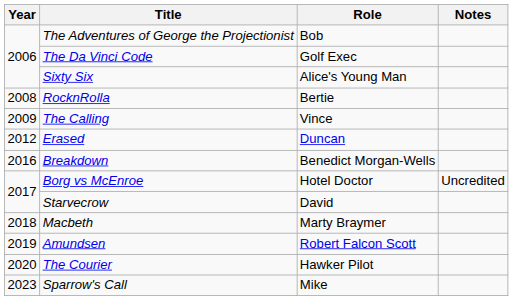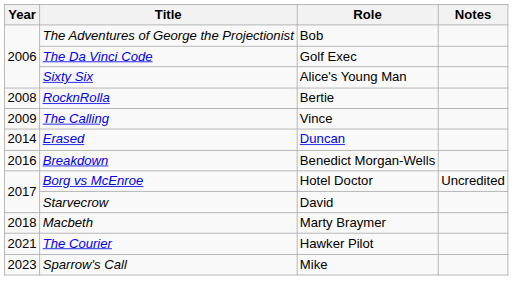 <table class="wikitable sortable">
 <tr>
 <th>Year</th>
 <th>Title</th>
 <th>Role</th>
 <th class="unsortable">Notes</th>
 </tr>
 <tr>
 <td rowspan="3">2006</td>
 <td><em>The Adventures of George the Projectionist</em></td>
 <td>Bob</td>
 <td></td>
 </tr>
 <tr>
 <td><em><a href='#'>The Da Vinci Code</a></em></td>
 <td>Golf Exec</td>
 <td></td>
 </tr>
 <tr>
 <td><em><a href='#'>Sixty Six</a></em></td>
 <td>Alice's Young Man</td>
 <td></td>
 </tr>
 <tr>
 <td>2008</td>
 <td><em><a href='#'>RocknRolla</a></em></td>
 <td>Bertie</td>
 <td></td>
 </tr>
 <tr>
 <td>2009</td>
 <td><em><a href='#'>The Calling</a></em></td>
 <td>Vince</td>
 <td></td>
 </tr>
 <tr>
-<td>2012</td>
+<td>2014</td>
 <td><em><a href='#'>Erased</a></em></td>
 <td><a href='#'>Duncan</a></td>
 <td></td>
 </tr>
 <tr>
 <td>2016</td>
 <td><em><a href='#'>Breakdown</a></em></td>
 <td>Benedict Morgan-Wells</td>
 <td></td>
 </tr>
 <tr>
 <td rowspan="2">2017</td>
 <td><em><a href='#'>Borg vs McEnroe</a></em></td>
 <td>Hotel Doctor</td>
 <td>Uncredited</td>
 </tr>
 <tr>
 <td><em>Starvecrow</em></td>
 <td>David</td>
 <td></td>
 </tr>
 <tr>
 <td>2018</td>
 <td><em>Macbeth</em></td>
 <td>Marty Braymer</td>
 <td></td>
 </tr>
 <tr>
-<td>2019</td>
-<td><em><a href='#'>Amundsen</a></em></td>
-<td><a href='#'>Robert Falcon Scott</a></td>
-<td></td>
-</tr>
-<tr>
-<td>2020</td>
+<td>2021</td>
 <td><em><a href='#'>The Courier</a></em></td>
 <td>Hawker Pilot</td>
 <td></td>
 </tr>
 <tr>
 <td>2023</td>
 <td><em>Sparrow's Call</em></td>
 <td>Mike</td>
 <td></td>
 </tr>
 </table>
